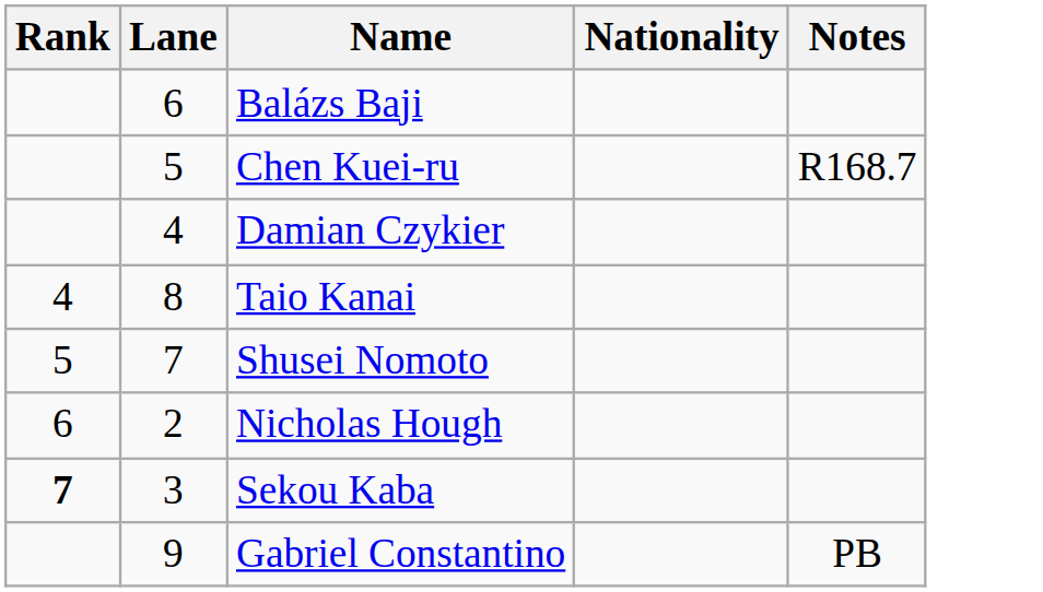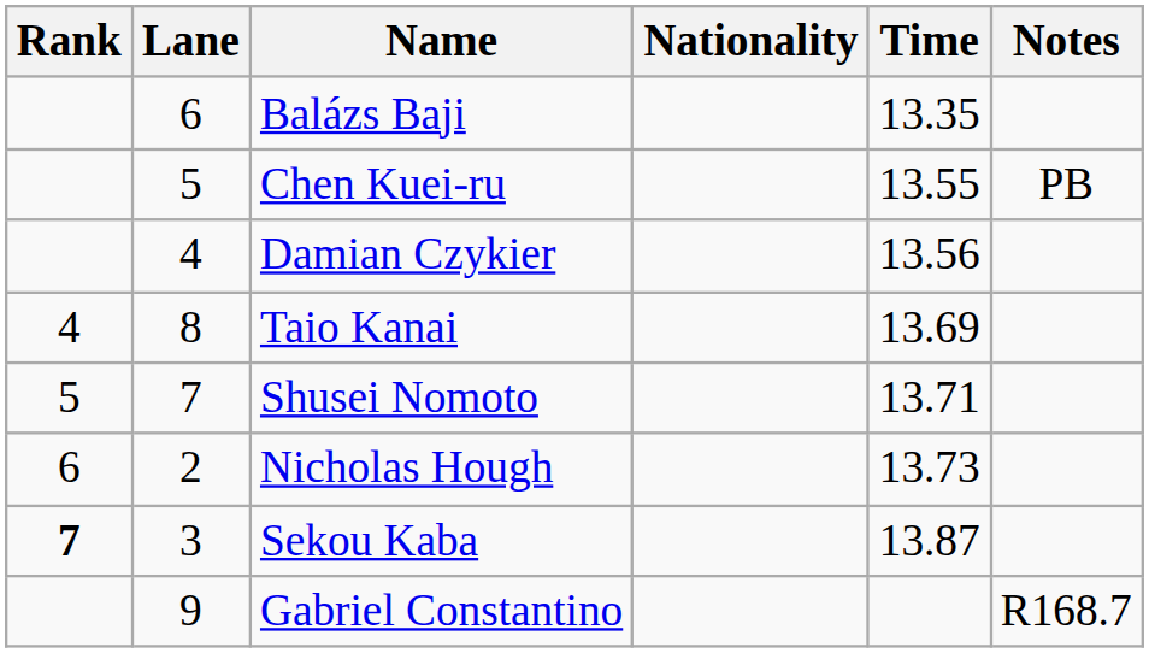 <table class="wikitable sortable" style="text-align:center">
 <tr>
 <th>Rank</th>
 <th>Lane</th>
 <th>Name</th>
 <th>Nationality</th>
+<th>Time</th>
 <th>Notes</th>
 </tr>
 <tr>
 <td></td>
 <td>6</td>
 <td align=left><a href='#'>Balázs Baji</a></td>
 <td align=left></td>
+<td>13.35</td>
 <td></td>
 </tr>
 <tr>
 <td></td>
 <td>5</td>
 <td align=left><a href='#'>Chen Kuei-ru</a></td>
 <td align=left></td>
-<td>R168.7</td>
+<td>13.55</td>
+<td>PB</td>
 </tr>
 <tr>
 <td></td>
 <td>4</td>
 <td align=left><a href='#'>Damian Czykier</a></td>
 <td align=left></td>
+<td>13.56</td>
 <td></td>
 </tr>
 <tr>
 <td>4</td>
 <td>8</td>
 <td align=left><a href='#'>Taio Kanai</a></td>
 <td align=left></td>
+<td>13.69</td>
 <td></td>
 </tr>
 <tr>
 <td>5</td>
 <td>7</td>
 <td align=left><a href='#'>Shusei Nomoto</a></td>
 <td align=left></td>
+<td>13.71</td>
 <td></td>
 </tr>
 <tr>
 <td>6</td>
 <td>2</td>
 <td align=left><a href='#'>Nicholas Hough</a></td>
 <td align=left></td>
+<td>13.73</td>
 <td></td>
 </tr>
 <tr>
 <td><strong>7</strong></td>
 <td>3</td>
 <td align=left><a href='#'>Sekou Kaba</a></td>
 <td align=left></td>
+<td>13.87</td>
 <td></td>
 </tr>
 <tr>
 <td></td>
 <td>9</td>
 <td align=left><a href='#'>Gabriel Constantino</a></td>
 <td align=left></td>
-<td>PB</td>
+<td></td>
+<td>R168.7</td>
 </tr>
 </table>
